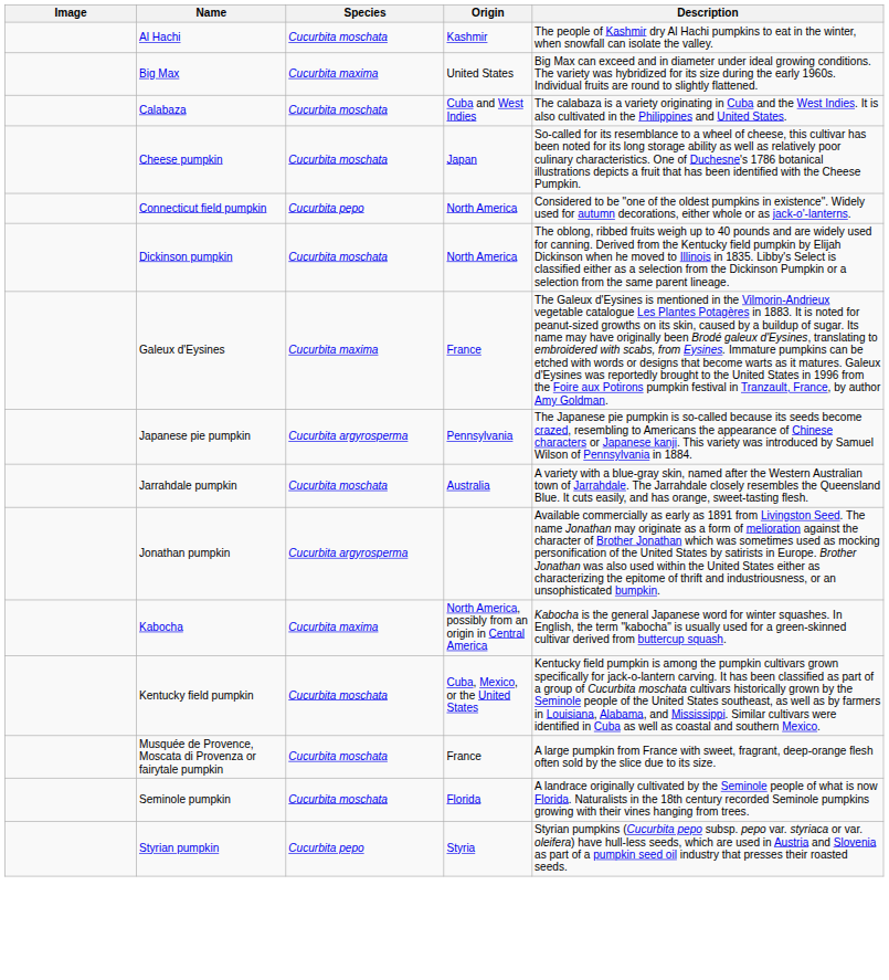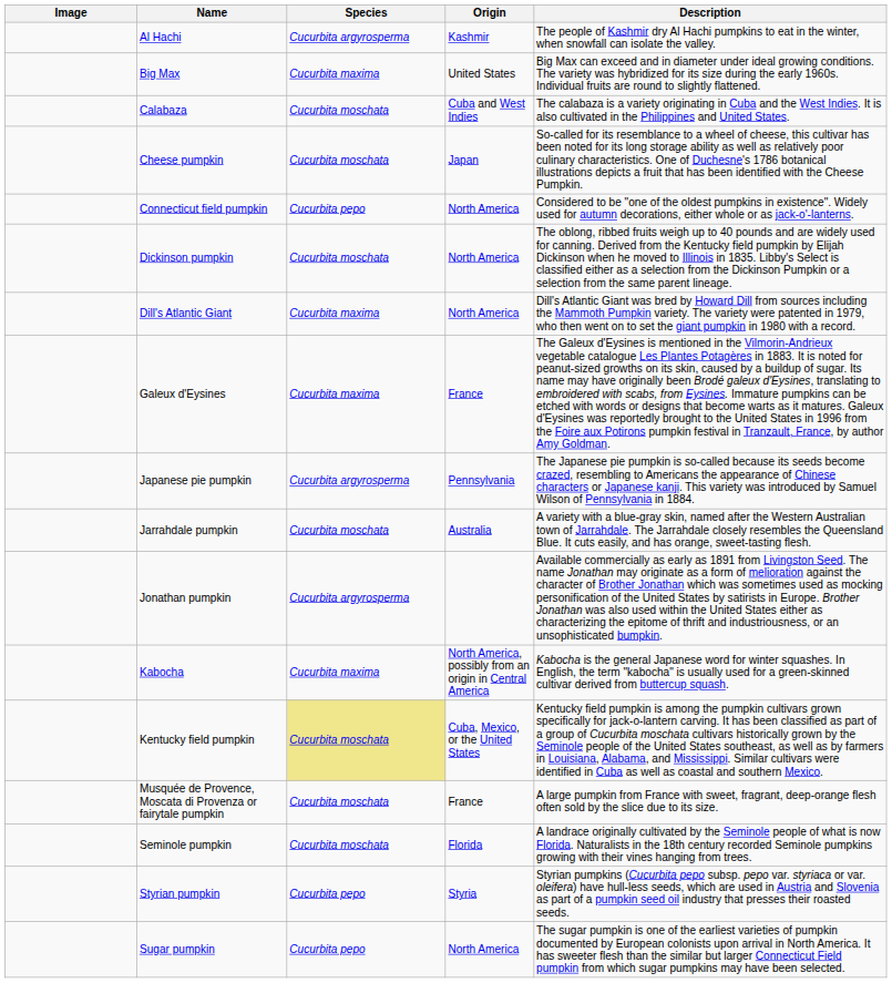 <table class="wikitable sortable" style="width:100%; height:auto;">
 <tr>
 <th style="width:15%;" class="unsortable">Image</th>
 <th style="width:17%;">Name</th>
 <th style="width:18%;">Species</th>
 <th style="width:10%;">Origin</th>
 <th style="width:40%;" class="unsortable">Description</th>
 </tr>
 <tr>
 <td></td>
 <td><a href='#'>Al Hachi</a></td>
-<td><em><a href='#'>Cucurbita moschata</a></em></td>
+<td><em><a href='#'>Cucurbita argyrosperma</a></em></td>
 <td><a href='#'>Kashmir</a></td>
 <td>The people of <a href='#'>Kashmir</a> dry Al Hachi pumpkins to eat in the winter, when snowfall can isolate the valley.</td>
 </tr>
 <tr>
 <td></td>
 <td><a href='#'>Big Max</a></td>
 <td><em><a href='#'>Cucurbita maxima</a></em></td>
 <td>United States</td>
 <td>Big Max can exceed  and  in diameter under ideal growing conditions. The variety was hybridized for its size during the early 1960s. Individual fruits are round to slightly flattened.</td>
 </tr>
 <tr>
 <td></td>
 <td><a href='#'>Calabaza</a></td>
 <td><em><a href='#'>Cucurbita moschata</a></em></td>
 <td><a href='#'>Cuba</a> and <a href='#'>West Indies</a></td>
 <td>The calabaza is a variety originating in <a href='#'>Cuba</a> and the <a href='#'>West Indies</a>. It is also cultivated in the <a href='#'>Philippines</a> and <a href='#'>United States</a>.</td>
 </tr>
 <tr>
 <td></td>
 <td><a href='#'>Cheese pumpkin</a></td>
 <td><em><a href='#'>Cucurbita moschata</a></em></td>
 <td><a href='#'>Japan</a></td>
 <td>So-called for its resemblance to a wheel of cheese, this cultivar has been noted for its long storage ability as well as relatively poor culinary characteristics. One of <a href='#'>Duchesne</a>'s 1786 botanical illustrations depicts a fruit that has been identified with the Cheese Pumpkin.</td>
 </tr>
 <tr>
 <td></td>
 <td><a href='#'>Connecticut field pumpkin</a></td>
 <td><em><a href='#'>Cucurbita pepo</a></em></td>
 <td><a href='#'>North America</a></td>
 <td>Considered to be "one of the oldest pumpkins in existence". Widely used for <a href='#'>autumn</a> decorations, either whole or as <a href='#'>jack-o'-lanterns</a>.</td>
 </tr>
 <tr>
 <td></td>
 <td><a href='#'>Dickinson pumpkin</a></td>
 <td><em><a href='#'>Cucurbita moschata</a></em></td>
 <td><a href='#'>North America</a></td>
 <td>The oblong, ribbed fruits weigh up to 40 pounds and are widely used for canning. Derived from the Kentucky field pumpkin by Elijah Dickinson when he moved to <a href='#'>Illinois</a> in 1835. Libby's Select is classified either as a selection from the Dickinson Pumpkin or a selection from the same parent lineage.</td>
 </tr>
 <tr>
 <td></td>
+<td><a href='#'>Dill's Atlantic Giant</a></td>
+<td><em><a href='#'>Cucurbita maxima</a></em></td>
+<td><a href='#'>North America</a></td>
+<td>Dill's Atlantic Giant was bred by <a href='#'>Howard Dill</a> from sources including the <a href='#'>Mammoth Pumpkin</a> variety. The variety were patented in 1979, who then went on to set the <a href='#'>giant pumpkin</a> in 1980 with a  record.</td>
+</tr>
+<tr>
+<td></td>
 <td>Galeux d'Eysines</td>
 <td><em><a href='#'>Cucurbita maxima</a></em></td>
 <td><a href='#'>France</a></td>
 <td>The Galeux d'Eysines is mentioned in the <a href='#'>Vilmorin-Andrieux</a> vegetable catalogue <a href='#'>Les Plantes Potagères</a> in 1883. It is noted for peanut-sized growths on its skin, caused by a buildup of sugar. Its name may have originally been <em>Brodé galeux d'Eysines</em>, translating to <em>embroidered with scabs, from <a href='#'>Eysines</a>.</em> Immature pumpkins can be etched with words or designs that become warts as it matures. Galeux d'Eysines was reportedly brought to the United States in 1996 from the <a href='#'>Foire aux Potirons</a> pumpkin festival in  <a href='#'>Tranzault, France</a>, by author <a href='#'>Amy Goldman</a>.</td>
 </tr>
 <tr>
 <td></td>
 <td>Japanese pie pumpkin</td>
 <td><em><a href='#'>Cucurbita argyrosperma</a></em></td>
 <td><a href='#'>Pennsylvania</a></td>
 <td>The Japanese pie pumpkin is so-called because its seeds become <a href='#'>crazed</a>, resembling to Americans the appearance of <a href='#'>Chinese characters</a> or <a href='#'>Japanese kanji</a>. This variety was introduced by Samuel Wilson of <a href='#'>Pennsylvania</a> in 1884.</td>
 </tr>
 <tr>
 <td></td>
 <td>Jarrahdale pumpkin</td>
 <td><em><a href='#'>Cucurbita moschata</a></em></td>
 <td><a href='#'>Australia</a></td>
 <td>A variety with a blue-gray skin, named after the Western Australian town of <a href='#'>Jarrahdale</a>. The Jarrahdale closely resembles the Queensland Blue. It cuts easily, and has orange, sweet-tasting flesh.</td>
 </tr>
 <tr>
 <td></td>
 <td>Jonathan pumpkin</td>
 <td><em><a href='#'>Cucurbita argyrosperma</a></em></td>
 <td></td>
 <td>Available commercially as early as 1891 from <a href='#'>Livingston Seed</a>. The name <em>Jonathan</em> may originate as a form of <a href='#'>melioration</a> against the character of <a href='#'>Brother Jonathan</a> which was sometimes used as mocking personification of the United States by satirists in Europe. <em>Brother Jonathan</em> was also used within the United States either as characterizing the epitome of thrift and industriousness, or an unsophisticated <a href='#'>bumpkin</a>.</td>
 </tr>
 <tr>
 <td></td>
 <td><a href='#'>Kabocha</a></td>
 <td><em><a href='#'>Cucurbita maxima</a></em></td>
 <td><a href='#'>North America</a>, possibly from an origin in <a href='#'>Central America</a></td>
 <td><em>Kabocha</em> is the general Japanese word for winter squashes. In English, the term "kabocha" is usually used for a green-skinned cultivar derived from <a href='#'>buttercup squash</a>.</td>
 </tr>
 <tr>
 <td></td>
 <td>Kentucky field pumpkin</td>
-<td><em><a href='#'>Cucurbita moschata</a></em></td>
+<td style="background: khaki;"><em><a href='#'>Cucurbita moschata</a></em></td>
 <td><a href='#'>Cuba</a>, <a href='#'>Mexico</a>, or the <a href='#'>United States</a></td>
 <td>Kentucky field pumpkin is among the pumpkin cultivars grown specifically for jack-o-lantern carving. It has been classified as part of a group of <em>Cucurbita moschata</em> cultivars historically grown by the <a href='#'>Seminole</a> people of the United States southeast, as well as by farmers in <a href='#'>Louisiana</a>, <a href='#'>Alabama</a>, and <a href='#'>Mississippi</a>. Similar cultivars were identified in <a href='#'>Cuba</a> as well as coastal and southern <a href='#'>Mexico</a>.</td>
 </tr>
 <tr>
 <td></td>
 <td>Musquée de Provence, Moscata di Provenza or fairytale pumpkin</td>
 <td><em><a href='#'>Cucurbita moschata</a></em></td>
 <td>France</td>
 <td>A large pumpkin from France with sweet, fragrant, deep-orange flesh often sold by the slice due to its size.</td>
 </tr>
 <tr>
 <td></td>
 <td>Seminole pumpkin</td>
 <td><em><a href='#'>Cucurbita moschata</a></em></td>
 <td><a href='#'>Florida</a></td>
 <td>A landrace originally cultivated by the <a href='#'>Seminole</a> people of what is now <a href='#'>Florida</a>. Naturalists in the 18th century recorded Seminole pumpkins growing with their vines hanging from trees.</td>
 </tr>
 <tr>
 <td></td>
 <td><a href='#'>Styrian pumpkin</a></td>
 <td><em><a href='#'>Cucurbita pepo</a></em></td>
 <td><a href='#'>Styria</a></td>
 <td>Styrian pumpkins (<em><a href='#'>Cucurbita pepo</a></em> subsp. <em>pepo</em> var. <em>styriaca</em> or var. <em>oleifera</em>) have hull-less seeds, which are used in <a href='#'>Austria</a> and <a href='#'>Slovenia</a> as part of a <a href='#'>pumpkin seed oil</a> industry that presses their roasted seeds.</td>
 </tr>
+<tr>
+<td></td>
+<td><a href='#'>Sugar pumpkin</a></td>
+<td><em><a href='#'>Cucurbita pepo</a></em></td>
+<td><a href='#'>North America</a></td>
+<td>The sugar pumpkin is one of the earliest varieties of pumpkin documented by European colonists upon arrival in North America. It has sweeter flesh than the similar but larger <a href='#'>Connecticut Field pumpkin</a> from which sugar pumpkins may have been selected.</td>
+</tr>
 </table>
